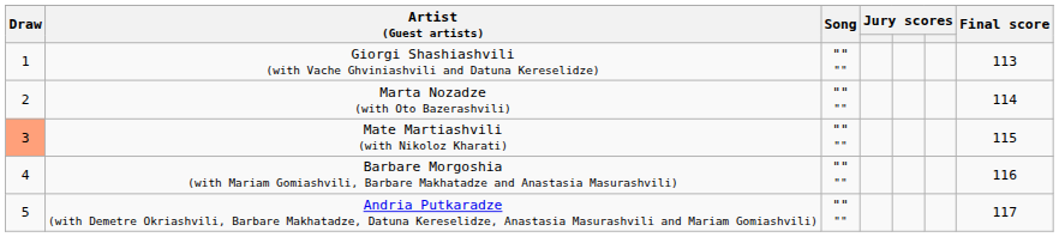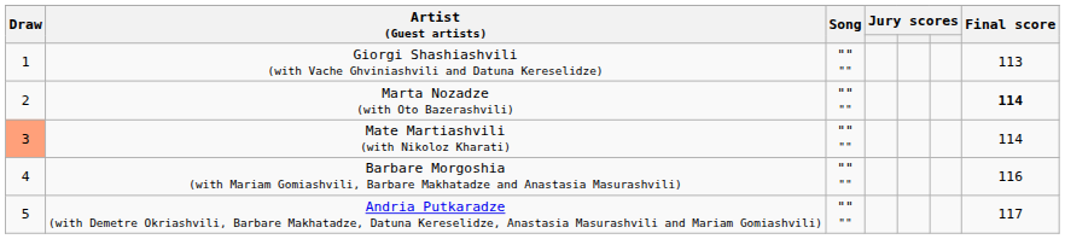 <table class="sortable wikitable" style="text-align:center;margin:1em auto 1em auto">
 <tr>
 </tr>
 <tr>
 <th rowspan=2>Draw</th>
 <th rowspan=2>Artist<br><small>(Guest artists)</small></th>
 <th rowspan=2>Song</th>
 <th colspan="3">Jury scores</th>
 <th rowspan=2>Final score</th>
 </tr>
 <tr>
 <th><small></small></th>
 <th><small></small></th>
 <th><small></small></th>
 </tr>
 <tr>
 <td>1</td>
 <td>Giorgi Shashiashvili<br><small>(with Vache Ghviniashvili and Datuna Kereselidze)</small></td>
 <td>""<br><small>""</small></td>
 <td colspan="1"></td>
 <td colspan="1"></td>
 <td colspan="1"></td>
 <td>113</td>
 </tr>
 <tr>
 <td>2</td>
 <td>Marta Nozadze<br><small>(with Oto Bazerashvili)</small></td>
 <td>""<br><small>""</small></td>
 <td colspan="1"></td>
 <td colspan="1"></td>
 <td colspan="1"></td>
-<td>114</td>
+<td><strong>114</strong></td>
 </tr>
 <tr>
 <td style="background: lightsalmon;">3</td>
 <td>Mate Martiashvili<br><small>(with Nikoloz Kharati)</small></td>
 <td>""<br><small>""</small></td>
 <td colspan="1"></td>
 <td colspan="1"></td>
 <td colspan="1"></td>
-<td>115</td>
+<td>114</td>
 </tr>
 <tr>
 <td>4</td>
 <td>Barbare Morgoshia<br><small>(with Mariam Gomiashvili, Barbare Makhatadze and Anastasia Masurashvili)</small></td>
 <td>""<br><small>""</small></td>
 <td colspan="1"></td>
 <td colspan="1"></td>
 <td colspan="1"></td>
 <td>116</td>
 </tr>
 <tr>
 <td>5</td>
 <td><a href='#'>Andria Putkaradze</a><br><small>(with Demetre Okriashvili, Barbare Makhatadze, Datuna Kereselidze, Anastasia Masurashvili and Mariam Gomiashvili)</small></td>
 <td>""<br><small>""</small></td>
 <td colspan="1"></td>
 <td colspan="1"></td>
 <td colspan="1"></td>
 <td>117</td>
 </tr>
 </table>
